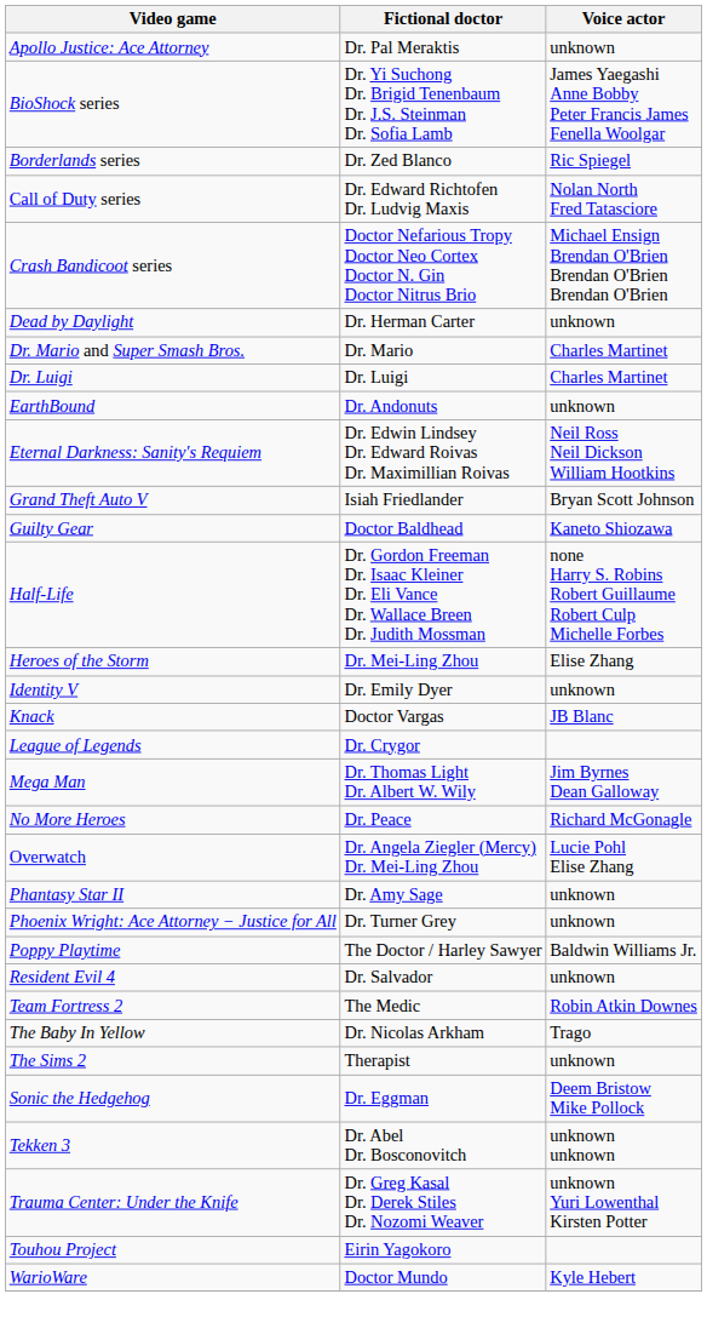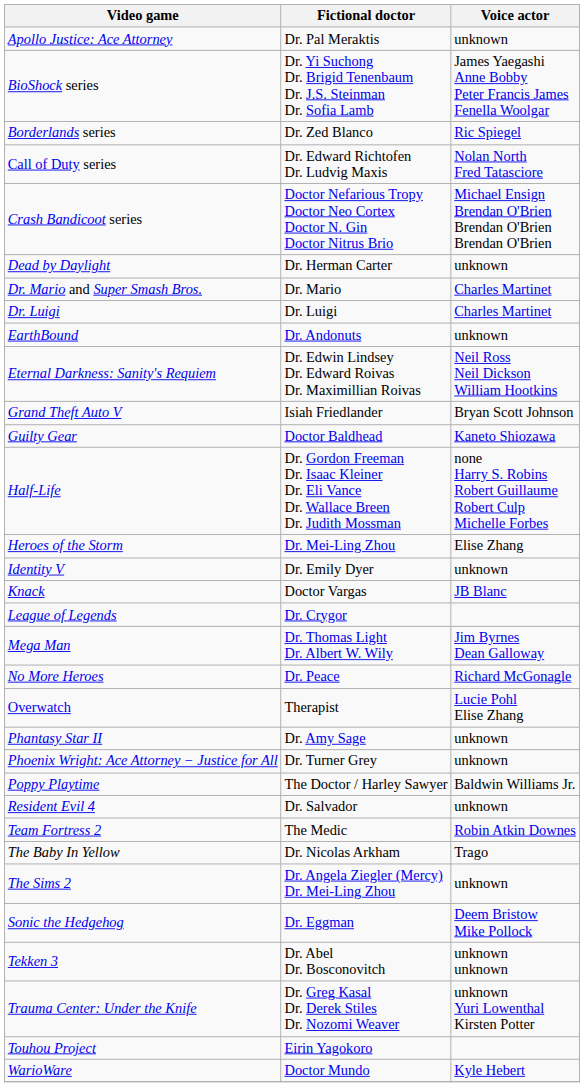 <table class="wikitable">
 <tr>
 <th>Video game</th>
 <th>Fictional doctor</th>
 <th>Voice actor</th>
 </tr>
 <tr>
 <td><em><a href='#'>Apollo Justice: Ace Attorney</a></em></td>
 <td>Dr. Pal Meraktis</td>
 <td>unknown</td>
 </tr>
 <tr>
 <td><em><a href='#'>BioShock</a></em> series</td>
 <td>Dr. <a href='#'>Yi Suchong</a><br>Dr. <a href='#'>Brigid Tenenbaum</a><br>Dr. <a href='#'>J.S. Steinman</a><br>Dr. <a href='#'>Sofia Lamb</a></td>
 <td>James Yaegashi<br><a href='#'>Anne Bobby</a><br><a href='#'>Peter Francis James</a><br><a href='#'>Fenella Woolgar</a></td>
 </tr>
 <tr>
 <td><em><a href='#'>Borderlands</a></em> series</td>
 <td>Dr. Zed Blanco</td>
 <td><a href='#'>Ric Spiegel</a></td>
 </tr>
 <tr>
 <td><a href='#'>Call of Duty</a> series</td>
 <td>Dr. Edward Richtofen<br>Dr. Ludvig Maxis</td>
 <td><a href='#'>Nolan North</a><br><a href='#'>Fred Tatasciore</a></td>
 </tr>
 <tr>
 <td><em><a href='#'>Crash Bandicoot</a></em> series</td>
 <td><a href='#'>Doctor Nefarious Tropy</a><br><a href='#'>Doctor Neo Cortex</a><br><a href='#'>Doctor N. Gin</a><br><a href='#'>Doctor Nitrus Brio</a></td>
 <td><a href='#'>Michael Ensign</a><br><a href='#'>Brendan O'Brien</a><br>Brendan O'Brien<br>Brendan O'Brien</td>
 </tr>
 <tr>
 <td><em><a href='#'>Dead by Daylight </a></em></td>
 <td>Dr. Herman Carter</td>
 <td>unknown</td>
 </tr>
 <tr>
 <td><em><a href='#'>Dr. Mario</a></em> and <em><a href='#'>Super Smash Bros.</a></em></td>
 <td>Dr. Mario</td>
 <td><a href='#'>Charles Martinet</a></td>
 </tr>
 <tr>
 <td><em><a href='#'>Dr. Luigi</a></em></td>
 <td>Dr. Luigi</td>
 <td><a href='#'>Charles Martinet</a></td>
 </tr>
 <tr>
 <td><em><a href='#'>EarthBound</a></em></td>
 <td><a href='#'>Dr. Andonuts</a></td>
 <td>unknown</td>
 </tr>
 <tr>
 <td><em><a href='#'>Eternal Darkness: Sanity's Requiem</a></em></td>
 <td>Dr. Edwin Lindsey<br>Dr. Edward Roivas<br>Dr. Maximillian Roivas</td>
 <td><a href='#'>Neil Ross</a><br><a href='#'>Neil Dickson</a><br><a href='#'>William Hootkins</a></td>
 </tr>
 <tr>
 <td><em><a href='#'>Grand Theft Auto V</a></em></td>
 <td>Isiah Friedlander</td>
 <td>Bryan Scott Johnson</td>
 </tr>
 <tr>
 <td><em><a href='#'>Guilty Gear</a></em></td>
 <td><a href='#'>Doctor Baldhead</a></td>
 <td><a href='#'>Kaneto Shiozawa</a></td>
 </tr>
 <tr>
 <td><em><a href='#'>Half-Life</a></em></td>
 <td>Dr. <a href='#'>Gordon Freeman</a><br>Dr. <a href='#'>Isaac Kleiner</a><br>Dr. <a href='#'>Eli Vance</a><br>Dr. <a href='#'>Wallace Breen</a><br>Dr. <a href='#'>Judith Mossman</a></td>
 <td>none<br><a href='#'>Harry S. Robins</a><br><a href='#'>Robert Guillaume</a><br><a href='#'>Robert Culp</a><br><a href='#'>Michelle Forbes</a></td>
 </tr>
 <tr>
 <td><em><a href='#'>Heroes of the Storm</a></em></td>
 <td><a href='#'>Dr. Mei-Ling Zhou</a></td>
 <td>Elise Zhang</td>
 </tr>
 <tr>
 <td><em><a href='#'>Identity V</a></em></td>
 <td>Dr. Emily Dyer</td>
 <td>unknown</td>
 </tr>
 <tr>
 <td><em><a href='#'>Knack</a></em></td>
 <td>Doctor Vargas</td>
 <td><a href='#'>JB Blanc</a></td>
 </tr>
 <tr>
 <td><em><a href='#'>League of Legends</a></em></td>
 <td><a href='#'>Dr. Crygor</a><br></td>
 <td></td>
 </tr>
 <tr>
 <td><em><a href='#'>Mega Man</a></em></td>
 <td><a href='#'>Dr. Thomas Light</a><br><a href='#'>Dr. Albert W. Wily</a></td>
 <td><a href='#'>Jim Byrnes</a><br><a href='#'>Dean Galloway</a></td>
 </tr>
 <tr>
 <td><em><a href='#'>No More Heroes</a></em></td>
 <td><a href='#'>Dr. Peace</a></td>
 <td><a href='#'>Richard McGonagle</a></td>
 </tr>
 <tr>
 <td><a href='#'>Overwatch</a></td>
-<td><a href='#'>Dr. Angela Ziegler (Mercy)</a><br><a href='#'>Dr. Mei-Ling Zhou</a></td>
+<td>Therapist</td>
 <td><a href='#'>Lucie Pohl</a><br>Elise Zhang</td>
 </tr>
 <tr>
 <td><em><a href='#'>Phantasy Star II</a></em></td>
 <td>Dr. <a href='#'>Amy Sage</a></td>
 <td>unknown</td>
 </tr>
 <tr>
 <td><em><a href='#'>Phoenix Wright: Ace Attorney − Justice for All</a></em></td>
 <td>Dr. Turner Grey</td>
 <td>unknown</td>
 </tr>
 <tr>
 <td><em><a href='#'>Poppy Playtime</a></em></td>
 <td>The Doctor / Harley Sawyer</td>
 <td>Baldwin Williams Jr.</td>
 </tr>
 <tr>
 <td><em><a href='#'>Resident Evil 4</a></em></td>
 <td>Dr. Salvador</td>
 <td>unknown</td>
 </tr>
 <tr>
 <td><em><a href='#'>Team Fortress 2</a></em></td>
 <td>The Medic</td>
 <td><a href='#'>Robin Atkin Downes</a></td>
 </tr>
 <tr>
 <td><em>The Baby In Yellow</em></td>
 <td>Dr. Nicolas Arkham</td>
 <td>Trago</td>
 </tr>
 <tr>
 <td><em><a href='#'>The Sims 2</a></em></td>
-<td>Therapist</td>
+<td><a href='#'>Dr. Angela Ziegler (Mercy)</a><br><a href='#'>Dr. Mei-Ling Zhou</a></td>
 <td>unknown</td>
 </tr>
 <tr>
 <td><em><a href='#'>Sonic the Hedgehog</a></em></td>
 <td><a href='#'>Dr. Eggman</a></td>
 <td><a href='#'>Deem Bristow</a><br><a href='#'>Mike Pollock</a></td>
 </tr>
 <tr>
 <td><em><a href='#'>Tekken 3</a></em></td>
 <td>Dr. Abel <br> Dr. Bosconovitch</td>
 <td>unknown <br> unknown</td>
 </tr>
 <tr>
 <td><em><a href='#'>Trauma Center: Under the Knife</a></em></td>
 <td>Dr. <a href='#'>Greg Kasal</a><br>Dr. <a href='#'>Derek Stiles</a><br>Dr. <a href='#'>Nozomi Weaver</a></td>
 <td>unknown<br><a href='#'>Yuri Lowenthal</a><br>Kirsten Potter</td>
 </tr>
 <tr>
 <td><em><a href='#'>Touhou Project</a></em></td>
 <td><a href='#'>Eirin Yagokoro</a></td>
 <td></td>
 </tr>
 <tr>
 <td><em><a href='#'>WarioWare</a></em></td>
 <td><a href='#'>Doctor Mundo</a></td>
 <td><a href='#'>Kyle Hebert</a></td>
 </tr>
 <tr>
 </tr>
 </table>
